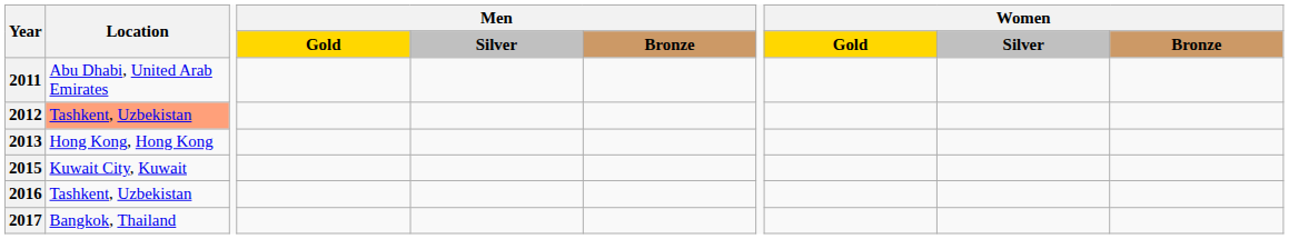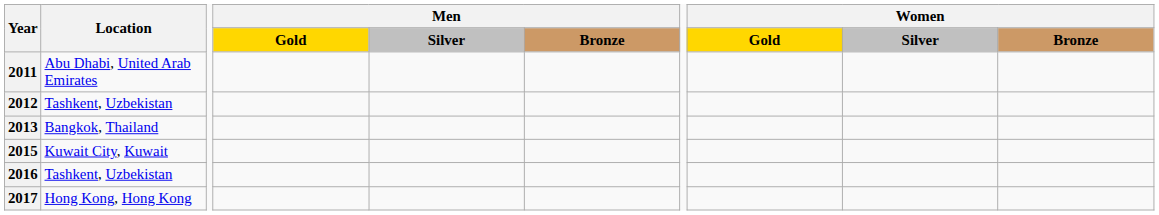 <table class="wikitable" style="border: none;">
 <tr>
 <th rowspan=2>Year</th>
 <th width="170px" rowspan=2>Location</th>
 <td rowspan=8 style="width:1; border: none;"></td>
 <th colspan=3>Men</th>
 <td rowspan=8 style="width:1; border: none;"></td>
 <th colspan=3>Women</th>
 </tr>
 <tr align=center>
 <td width="160px" bgcolor=gold><strong>Gold</strong></td>
 <td width="160px" bgcolor=silver><strong>Silver</strong></td>
 <td width="160px" bgcolor=CC9966><strong>Bronze</strong></td>
 <td width="160px" bgcolor=gold><strong>Gold</strong></td>
 <td width="160px" bgcolor=silver><strong>Silver</strong></td>
 <td width="160px" bgcolor=CC9966><strong>Bronze</strong></td>
 </tr>
 <tr>
 <th>2011</th>
 <td><a href='#'>Abu Dhabi</a>, <a href='#'>United Arab Emirates</a></td>
 <td></td>
 <td></td>
 <td><br></td>
 <td></td>
 <td></td>
 <td><br></td>
 </tr>
 <tr>
 <th>2012</th>
-<td style="background: lightsalmon;"><a href='#'>Tashkent</a>, <a href='#'>Uzbekistan</a></td>
+<td><a href='#'>Tashkent</a>, <a href='#'>Uzbekistan</a></td>
 <td></td>
 <td></td>
 <td><br> </td>
 <td></td>
 <td></td>
 <td> <br> </td>
 </tr>
 <tr>
 <th>2013</th>
-<td><a href='#'>Hong Kong</a>, <a href='#'>Hong Kong</a></td>
+<td><a href='#'>Bangkok</a>, <a href='#'>Thailand</a></td>
 <td></td>
 <td></td>
 <td> <br> </td>
 <td></td>
 <td></td>
 <td> <br> </td>
 </tr>
 <tr>
 <th>2015</th>
 <td><a href='#'>Kuwait City</a>, <a href='#'>Kuwait</a></td>
 <td></td>
 <td></td>
 <td> <br> </td>
 <td></td>
 <td></td>
 <td> <br> </td>
 </tr>
 <tr>
 <th>2016</th>
 <td><a href='#'>Tashkent</a>, <a href='#'>Uzbekistan</a></td>
 <td></td>
 <td></td>
 <td><br></td>
 <td></td>
 <td></td>
 <td> <br> </td>
 </tr>
 <tr>
 <th>2017</th>
-<td><a href='#'>Bangkok</a>, <a href='#'>Thailand</a></td>
+<td><a href='#'>Hong Kong</a>, <a href='#'>Hong Kong</a></td>
 <td></td>
 <td></td>
 <td><br></td>
 <td></td>
 <td></td>
 <td> <br> </td>
 </tr>
 </table>
